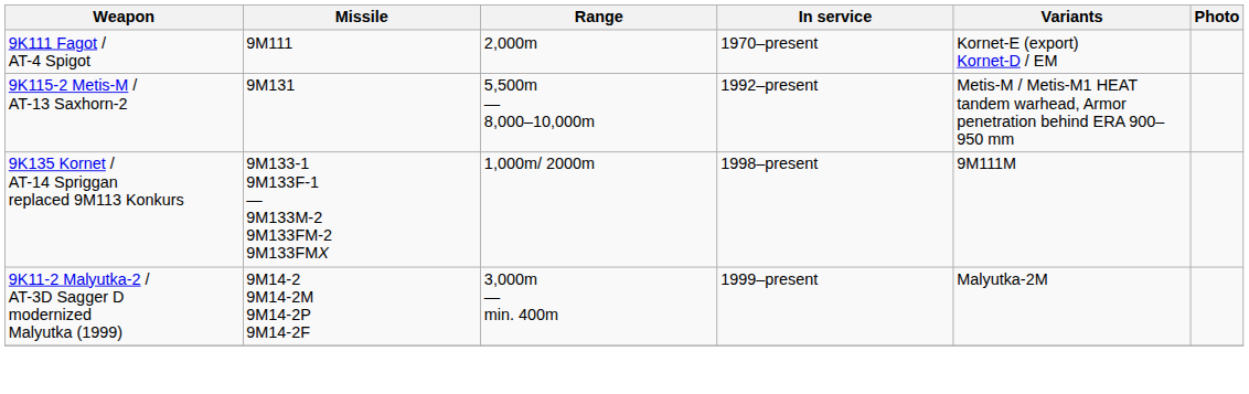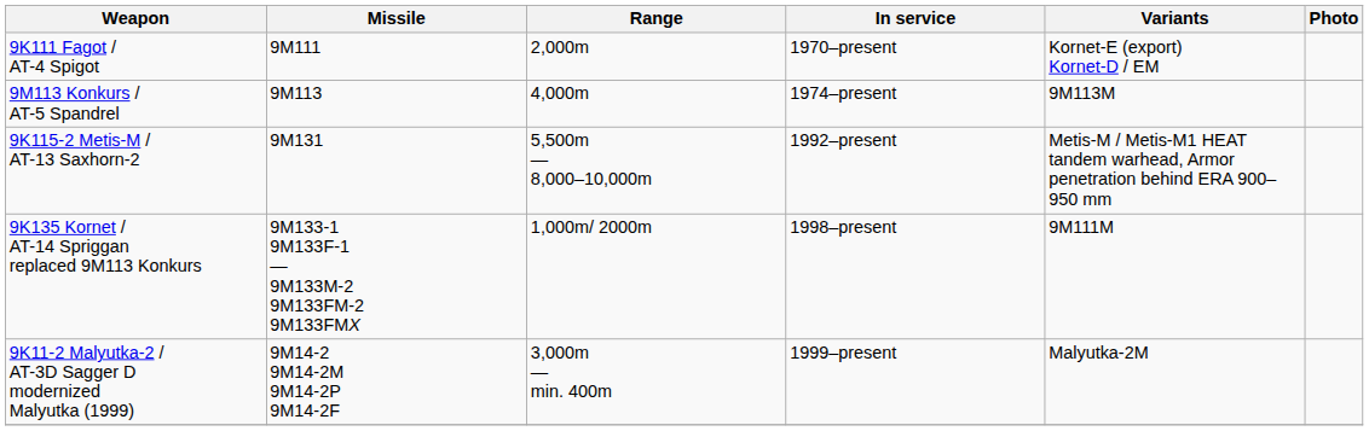 <table class="wikitable">
 <tr>
 <th style="width:20%;", align=left>Weapon</th>
 <th style="width:20%;", align=left>Missile</th>
 <th style="width:20%;", align=left>Range</th>
 <th style="width:20%;", align=left>In service</th>
 <th style="width:20%;", align=left>Variants</th>
 <th style="width:20%;">Photo</th>
 </tr>
 <tr>
 <td align=left, valign=top><a href='#'>9K111 Fagot</a> /<br>AT-4 Spigot</td>
 <td align=left, valign=top>9M111</td>
 <td align=left, valign=top>2,000m</td>
 <td align=left, valign=top>1970–present</td>
 <td align=left, valign=top>Kornet-E (export)<br><a href='#'>Kornet-D</a> / EM</td>
+<td align=left, valign=top></td>
+</tr>
+<tr>
+<td align=left, valign=top><a href='#'>9M113 Konkurs</a> /<br>AT-5 Spandrel</td>
+<td align=left, valign=top>9M113</td>
+<td align=left, valign=top>4,000m</td>
+<td align=left, valign=top>1974–present</td>
+<td align=left, valign=top>9M113M</td>
 <td align=left, valign=top></td>
 </tr>
 <tr>
 <td align=left, valign=top><a href='#'>9K115-2 Metis-M</a> /<br>AT-13 Saxhorn-2</td>
 <td align=left, valign=top>9M131</td>
 <td align=left, valign=top>5,500m<br>—<br>8,000–10,000m</td>
 <td align=left, valign=top>1992–present</td>
 <td align=left, valign=top>Metis-M / Metis-M1 HEAT tandem warhead, Armor penetration behind ERA 900–950 mm</td>
 <td align=center></td>
 </tr>
 <tr>
 <td align=left, valign=top><a href='#'>9K135 Kornet</a> /<br>AT-14 Spriggan<br>replaced 9M113 Konkurs</td>
 <td align=left, valign=top>9M133-1<br>9M133F-1<br>—<br>9M133M-2<br>9M133FM-2<br>9M133FM<em>X</em></td>
 <td align=left, valign=top>1,000m/ 2000m</td>
 <td align=left, valign=top>1998–present</td>
 <td align=left, valign=top>9M111M</td>
 <td align=center></td>
 </tr>
 <tr>
 <td align=left, valign=top><a href='#'>9K11-2 Malyutka-2</a> /<br>AT-3D Sagger D<br>modernized<br>Malyutka (1999)</td>
 <td align=left, valign=top>9M14-2<br>9M14-2M<br>9M14-2P<br>9M14-2F</td>
 <td align=left, valign=top>3,000m<br>—<br>min. 400m</td>
 <td align=left, valign=top>1999–present</td>
 <td align=left, valign=top>Malyutka-2M</td>
 <td align=left, valign=top></td>
 </tr>
 <tr>
 </tr>
 </table>
